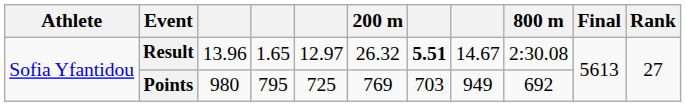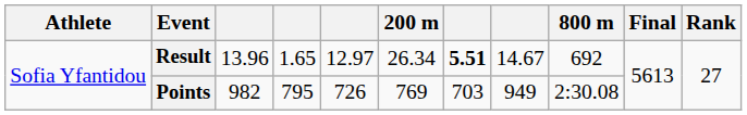 <table class="wikitable" style="font-size:90%">
 <tr>
 <th>Athlete</th>
 <th>Event</th>
 <th></th>
 <th></th>
 <th></th>
 <th>200 m</th>
 <th></th>
 <th></th>
 <th>800 m</th>
 <th>Final</th>
 <th>Rank</th>
 </tr>
 <tr align=center>
 <td rowspan=2 align=left><a href='#'>Sofia Yfantidou</a></td>
 <th style="font-size:95%">Result</th>
 <td>13.96</td>
 <td>1.65</td>
 <td>12.97</td>
-<td>26.32</td>
+<td>26.34</td>
 <td><strong>5.51</strong></td>
 <td>14.67</td>
-<td>2:30.08</td>
+<td>692</td>
 <td rowspan=2>5613</td>
 <td rowspan=2>27</td>
 </tr>
 <tr align=center>
 <th style="font-size:95%">Points</th>
-<td>980</td>
+<td>982</td>
 <td>795</td>
-<td>725</td>
+<td>726</td>
 <td>769</td>
 <td>703</td>
 <td>949</td>
-<td>692</td>
+<td>2:30.08</td>
 </tr>
 </table>
